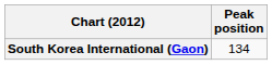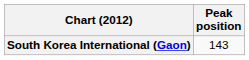 <table class="wikitable plainrowheaders" style="text-align:center">
 <tr>
 <th scope="col">Chart (2012)</th>
 <th scope="col">Peak<br>position</th>
 </tr>
 <tr>
 <th scope="row">South Korea International (<a href='#'>Gaon</a>)</th>
-<td>134</td>
+<td>143</td>
 </tr>
 </table>
